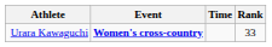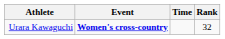 <table class=wikitable style=font-size:90%;text-align:center>
 <tr>
 <th>Athlete</th>
 <th>Event</th>
 <th>Time</th>
 <th>Rank</th>
 </tr>
 <tr align=center>
 <td align=left> <a href='#'>Urara Kawaguchi</a></td>
 <td align=left><strong><a href='#'>Women's cross-country</a></strong></td>
 <td></td>
-<td>33</td>
+<td>32</td>
 </tr>
 </table>
